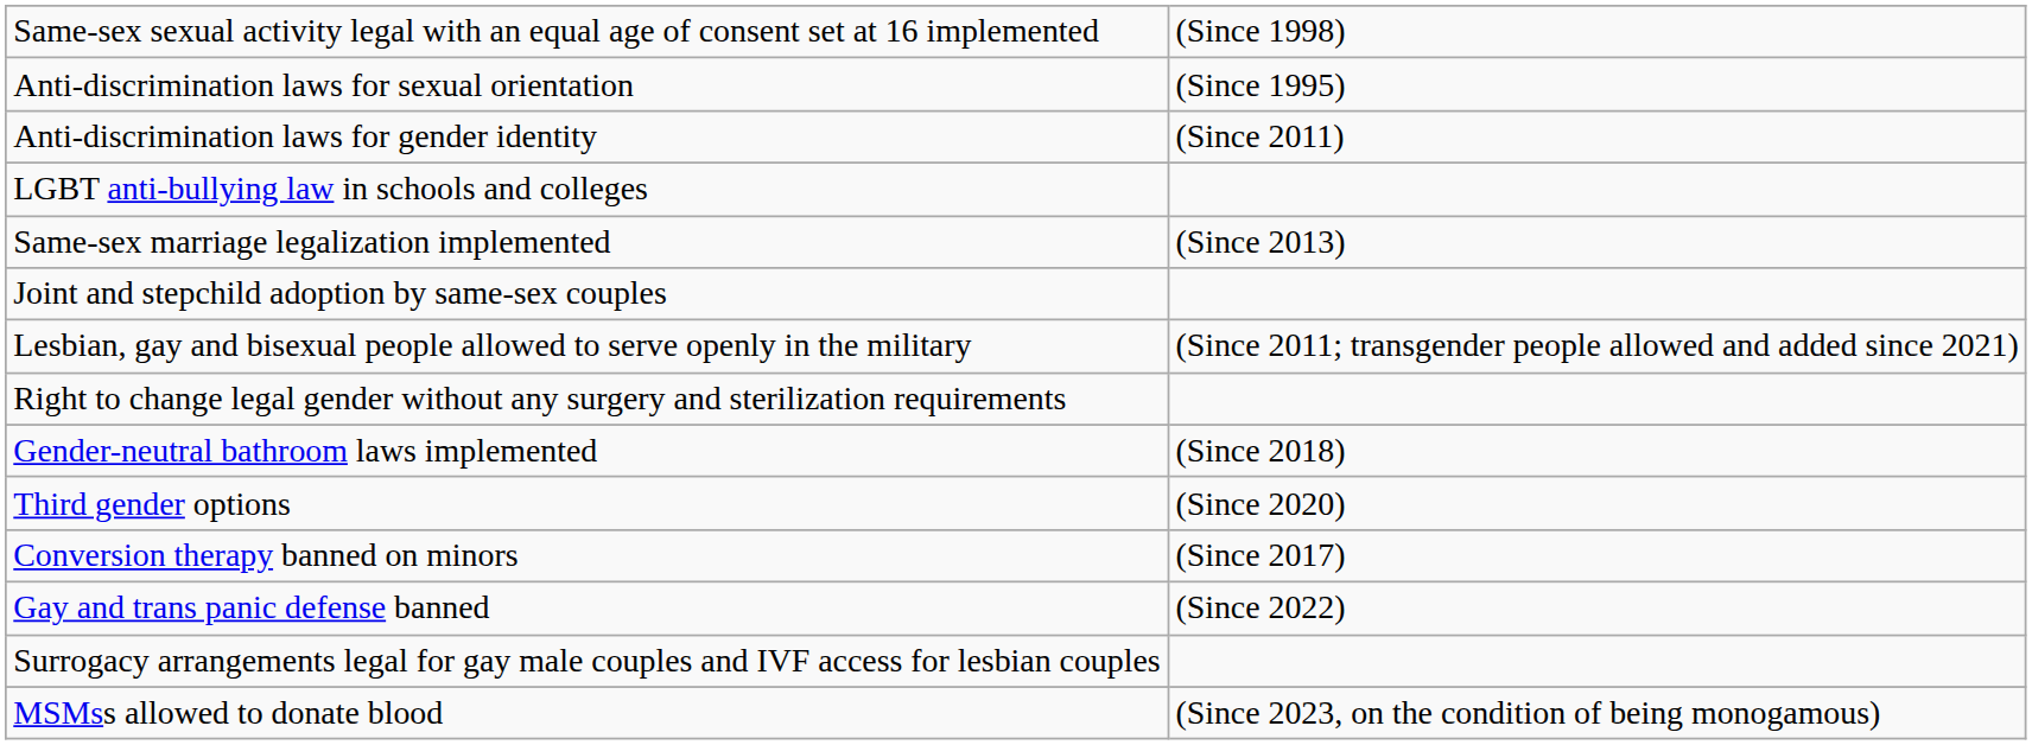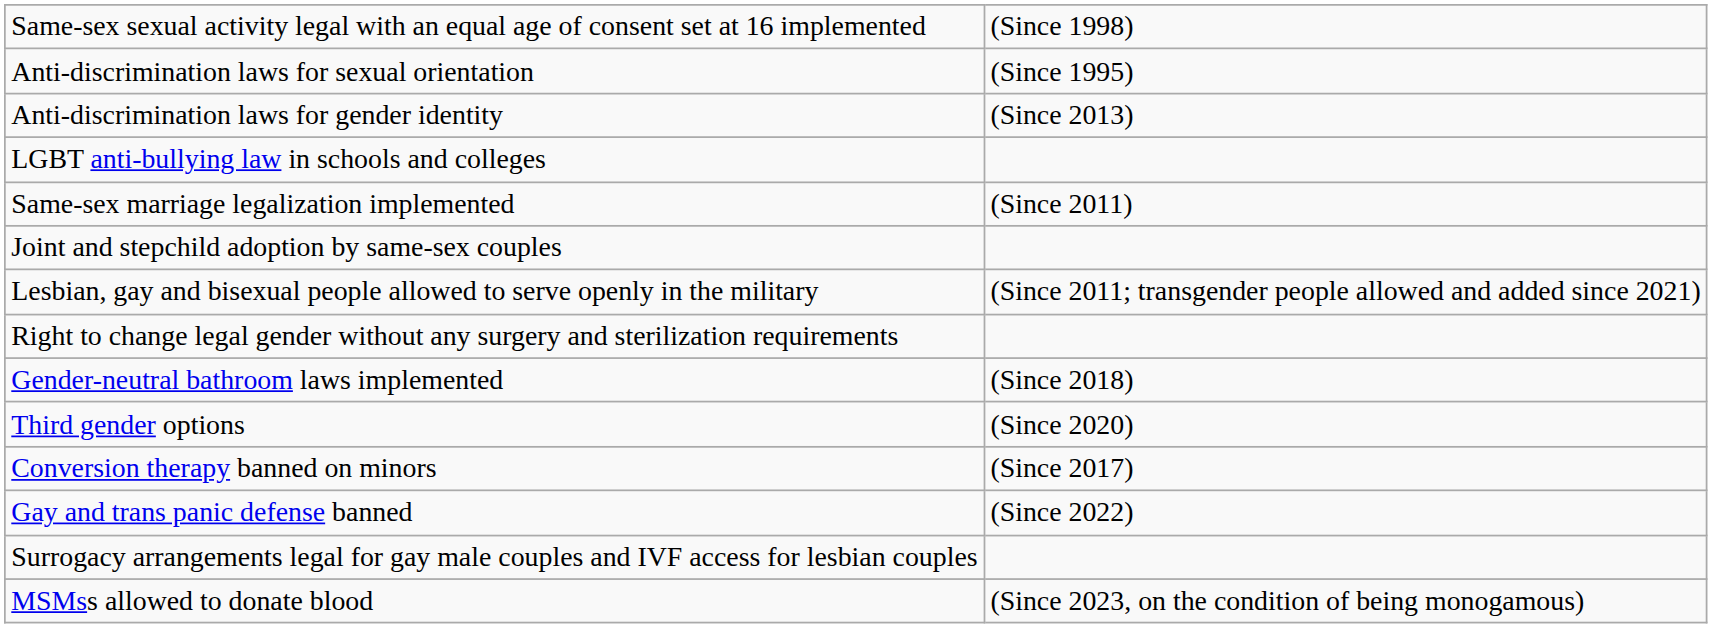 <table class="wikitable">
 <tr>
 <td>Same-sex sexual activity legal with an equal age of consent set at 16 implemented</td>
 <td> (Since 1998)</td>
 </tr>
 <tr>
 <td>Anti-discrimination laws for sexual orientation</td>
 <td> (Since 1995)</td>
 </tr>
 <tr>
 <td>Anti-discrimination laws for gender identity</td>
-<td> (Since 2011)</td>
+<td> (Since 2013)</td>
 </tr>
 <tr>
 <td>LGBT <a href='#'>anti-bullying law</a> in schools and colleges</td>
 <td></td>
 </tr>
 <tr>
 <td>Same-sex marriage legalization implemented</td>
-<td> (Since 2013)</td>
+<td> (Since 2011)</td>
 </tr>
 <tr>
 <td>Joint and stepchild adoption by same-sex couples</td>
 <td></td>
 </tr>
 <tr>
 <td>Lesbian, gay and bisexual people allowed to serve openly in the military</td>
 <td> (Since 2011; transgender people allowed and added since 2021)</td>
 </tr>
 <tr>
 <td>Right to change legal gender without any surgery and sterilization requirements</td>
 <td></td>
 </tr>
 <tr>
 <td><a href='#'>Gender-neutral bathroom</a> laws implemented</td>
 <td> (Since 2018)</td>
 </tr>
 <tr>
 <td><a href='#'>Third gender</a> options</td>
 <td> (Since 2020)</td>
 </tr>
 <tr>
 <td><a href='#'>Conversion therapy</a> banned on minors</td>
 <td> (Since 2017)</td>
 </tr>
 <tr>
 <td><a href='#'>Gay and trans panic defense</a> banned</td>
 <td> (Since 2022)</td>
 </tr>
 <tr>
 <td>Surrogacy arrangements legal for gay male couples and IVF access for lesbian couples</td>
 <td></td>
 </tr>
 <tr>
 <td><a href='#'>MSMs</a>s allowed to donate blood</td>
 <td> (Since 2023, on the condition of being monogamous)</td>
 </tr>
 </table>
